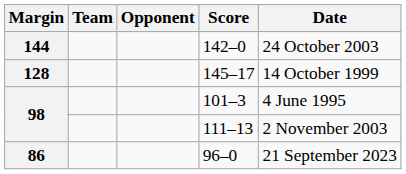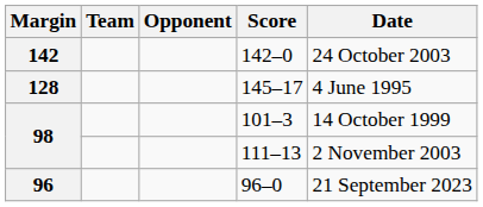 <table class="wikitable">
 <tr>
 <th>Margin</th>
 <th>Team</th>
 <th>Opponent</th>
 <th>Score</th>
 <th>Date</th>
 </tr>
 <tr>
-<th>144</th>
+<th>142</th>
 <td></td>
 <td></td>
 <td>142–0</td>
 <td>24 October 2003</td>
 </tr>
 <tr>
 <th>128</th>
 <td></td>
 <td></td>
 <td>145–17</td>
-<td>14 October 1999</td>
+<td>4 June 1995</td>
 </tr>
 <tr>
 <th rowspan="2">98</th>
 <td></td>
 <td></td>
 <td>101–3</td>
-<td>4 June 1995</td>
+<td>14 October 1999</td>
 </tr>
 <tr>
 <td></td>
 <td></td>
 <td>111–13</td>
 <td>2 November 2003</td>
 </tr>
 <tr>
-<th>86</th>
+<th>96</th>
 <td></td>
 <td></td>
 <td>96–0</td>
 <td>21 September 2023</td>
 </tr>
 </table>
